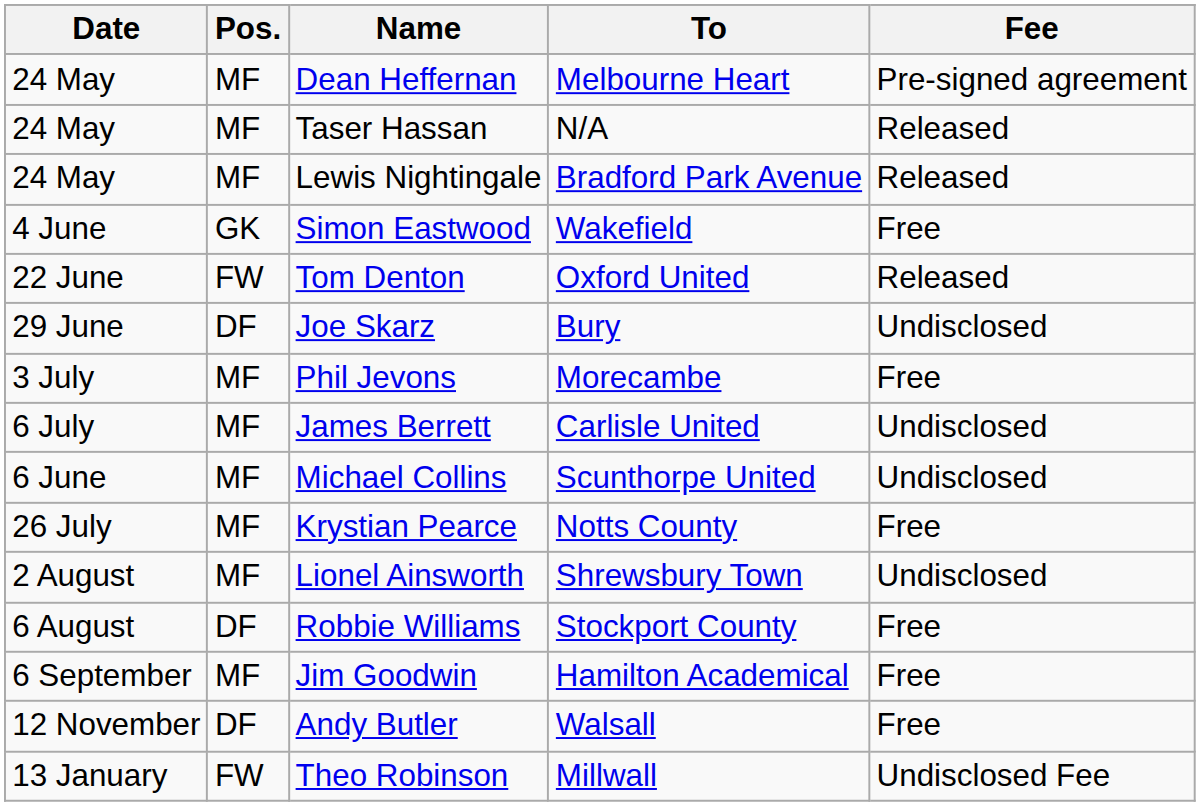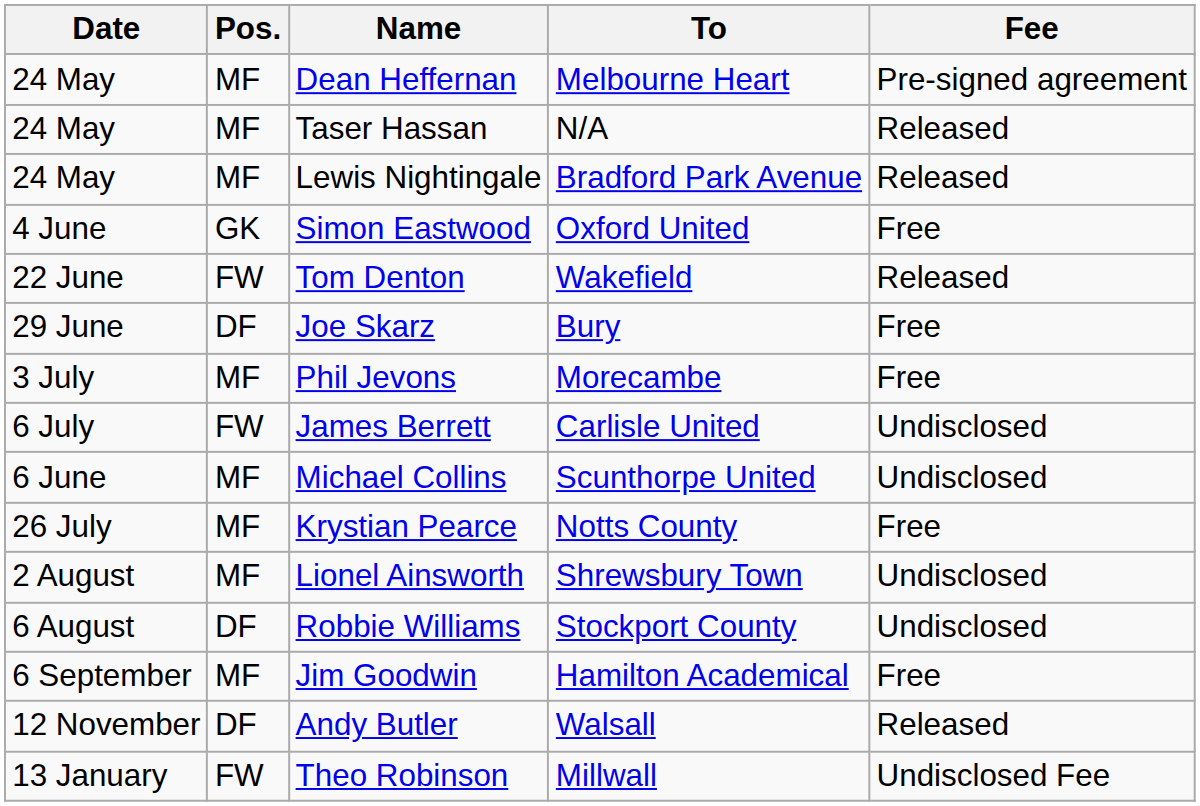 <table class="wikitable">
 <tr>
 <th>Date</th>
 <th>Pos.</th>
 <th>Name</th>
 <th>To</th>
 <th>Fee</th>
 </tr>
 <tr>
 <td>24 May</td>
 <td>MF</td>
 <td> <a href='#'>Dean Heffernan</a></td>
 <td> <a href='#'>Melbourne Heart</a></td>
 <td>Pre-signed agreement</td>
 </tr>
 <tr>
 <td>24 May</td>
 <td>MF</td>
 <td> Taser Hassan</td>
 <td>N/A</td>
 <td>Released</td>
 </tr>
 <tr>
 <td>24 May</td>
 <td>MF</td>
 <td> Lewis Nightingale</td>
 <td> <a href='#'>Bradford Park Avenue</a></td>
 <td>Released</td>
 </tr>
 <tr>
 <td>4 June</td>
 <td>GK</td>
 <td> <a href='#'>Simon Eastwood</a></td>
-<td> <a href='#'>Wakefield</a></td>
+<td> <a href='#'>Oxford United</a></td>
 <td>Free</td>
 </tr>
 <tr>
 <td>22 June</td>
 <td>FW</td>
 <td> <a href='#'>Tom Denton</a></td>
-<td> <a href='#'>Oxford United</a></td>
+<td> <a href='#'>Wakefield</a></td>
 <td>Released</td>
 </tr>
 <tr>
 <td>29 June</td>
 <td>DF</td>
 <td> <a href='#'>Joe Skarz</a></td>
 <td> <a href='#'>Bury</a></td>
-<td>Undisclosed</td>
+<td>Free</td>
 </tr>
 <tr>
 <td>3 July</td>
 <td>MF</td>
 <td> <a href='#'>Phil Jevons</a></td>
 <td> <a href='#'>Morecambe</a></td>
 <td>Free</td>
 </tr>
 <tr>
 <td>6 July</td>
-<td>MF</td>
+<td>FW</td>
 <td> <a href='#'>James Berrett</a></td>
 <td> <a href='#'>Carlisle United</a></td>
 <td>Undisclosed</td>
 </tr>
 <tr>
 <td>6 June</td>
 <td>MF</td>
 <td> <a href='#'>Michael Collins</a></td>
 <td> <a href='#'>Scunthorpe United</a></td>
 <td>Undisclosed</td>
 </tr>
 <tr>
 <td>26 July</td>
 <td>MF</td>
 <td> <a href='#'>Krystian Pearce</a></td>
 <td> <a href='#'>Notts County</a></td>
 <td>Free</td>
 </tr>
 <tr>
 <td>2 August</td>
 <td>MF</td>
 <td> <a href='#'>Lionel Ainsworth</a></td>
 <td> <a href='#'>Shrewsbury Town</a></td>
 <td>Undisclosed</td>
 </tr>
 <tr>
 <td>6 August</td>
 <td>DF</td>
 <td> <a href='#'>Robbie Williams</a></td>
 <td> <a href='#'>Stockport County</a></td>
-<td>Free</td>
+<td>Undisclosed</td>
 </tr>
 <tr>
 <td>6 September</td>
 <td>MF</td>
 <td> <a href='#'>Jim Goodwin</a></td>
 <td> <a href='#'>Hamilton Academical</a></td>
 <td>Free</td>
 </tr>
 <tr>
 <td>12 November</td>
 <td>DF</td>
 <td> <a href='#'>Andy Butler</a></td>
 <td> <a href='#'>Walsall</a></td>
-<td>Free</td>
+<td>Released</td>
 </tr>
 <tr>
 <td>13 January</td>
 <td>FW</td>
 <td> <a href='#'>Theo Robinson</a></td>
 <td> <a href='#'>Millwall</a></td>
 <td>Undisclosed Fee</td>
 </tr>
 </table>
